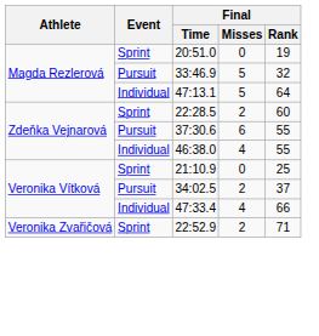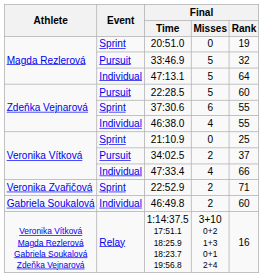 <table class="wikitable" style="font-size:90%">
 <tr>
 <th rowspan="2">Athlete</th>
 <th rowspan="2">Event</th>
 <th colspan="3">Final</th>
 </tr>
 <tr>
 <th>Time</th>
 <th>Misses</th>
 <th>Rank</th>
 </tr>
 <tr align=center>
 <td align=left rowspan=3><a href='#'>Magda Rezlerová</a></td>
 <td align=left><a href='#'>Sprint</a></td>
 <td>20:51.0</td>
 <td>0</td>
 <td>19</td>
 </tr>
 <tr align=center>
 <td align=left><a href='#'>Pursuit</a></td>
 <td>33:46.9</td>
 <td>5</td>
 <td>32</td>
 </tr>
 <tr align=center>
 <td align=left><a href='#'>Individual</a></td>
 <td>47:13.1</td>
 <td>5</td>
 <td>64</td>
 </tr>
 <tr align=center>
 <td align=left rowspan=3><a href='#'>Zdeňka Vejnarová</a></td>
-<td align=left><a href='#'>Sprint</a></td>
+<td align=left><a href='#'>Pursuit</a></td>
 <td>22:28.5</td>
-<td>2</td>
+<td>5</td>
 <td>60</td>
 </tr>
 <tr align=center>
-<td align=left><a href='#'>Pursuit</a></td>
+<td align=left><a href='#'>Sprint</a></td>
 <td>37:30.6</td>
 <td>6</td>
 <td>55</td>
 </tr>
 <tr align=center>
 <td align=left><a href='#'>Individual</a></td>
 <td>46:38.0</td>
 <td>4</td>
 <td>55</td>
 </tr>
 <tr align=center>
 <td align=left rowspan=3><a href='#'>Veronika Vítková</a></td>
 <td align=left><a href='#'>Sprint</a></td>
 <td>21:10.9</td>
 <td>0</td>
 <td>25</td>
 </tr>
 <tr align=center>
 <td align=left><a href='#'>Pursuit</a></td>
 <td>34:02.5</td>
 <td>2</td>
 <td>37</td>
 </tr>
 <tr align=center>
 <td align=left><a href='#'>Individual</a></td>
 <td>47:33.4</td>
 <td>4</td>
 <td>66</td>
 </tr>
 <tr align=center>
 <td align=left><a href='#'>Veronika Zvařičová</a></td>
 <td align=left><a href='#'>Sprint</a></td>
 <td>22:52.9</td>
 <td>2</td>
 <td>71</td>
 </tr>
+<tr align=center>
+<td align=left><a href='#'>Gabriela Soukalová</a></td>
+<td align=left><a href='#'>Individual</a></td>
+<td>46:49.8</td>
+<td>2</td>
+<td>60</td>
+</tr>
+<tr align=center>
+<td><br><small><a href='#'>Veronika Vítková</a><br><a href='#'>Magda Rezlerová</a><br><a href='#'>Gabriela Soukalová</a><br><a href='#'>Zdeňka Vejnarová</a></small></td>
+<td align=left><a href='#'>Relay</a></td>
+<td>1:14:37.5 <small><br> 17:51.1 <br> 18:25.9 <br> 18:23.7 <br> 19:56.8</small></td>
+<td>3+10 <small><br> 0+2 <br> 1+3 <br> 0+1 <br> 2+4</small></td>
+<td>16</td>
+</tr>
 </table>
